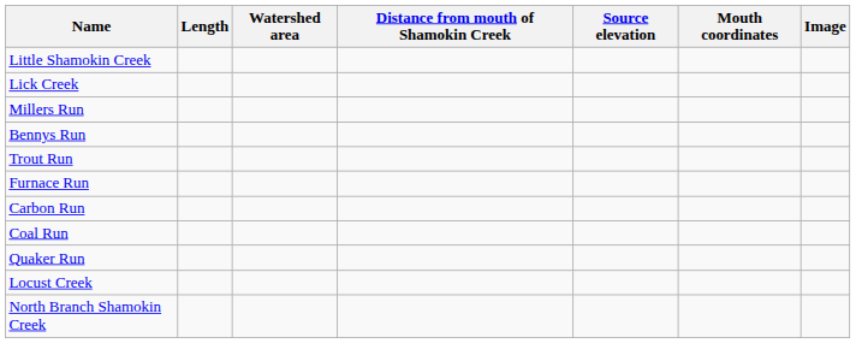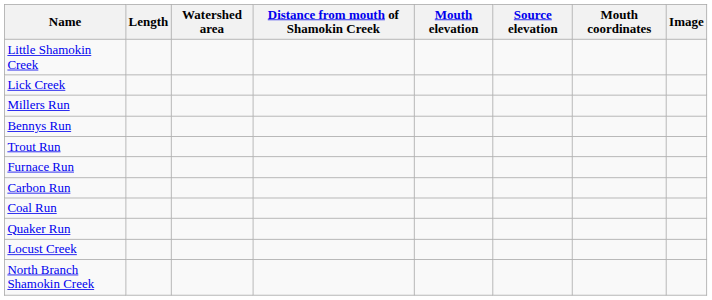 <table class="wikitable sortable">
 <tr>
 <th>Name</th>
 <th>Length</th>
 <th>Watershed area</th>
 <th><a href='#'>Distance from mouth</a> of Shamokin Creek</th>
+<th><a href='#'>Mouth</a> elevation</th>
 <th><a href='#'>Source</a> elevation</th>
 <th class="unsortable">Mouth coordinates</th>
 <th class="unsortable">Image</th>
 </tr>
 <tr>
 <td><a href='#'>Little Shamokin Creek</a></td>
+<td></td>
 <td></td>
 <td></td>
 <td></td>
 <td></td>
 <td></td>
 <td></td>
 </tr>
 <tr>
 <td><a href='#'>Lick Creek</a></td>
 <td></td>
 <td></td>
 <td></td>
 <td></td>
 <td></td>
 <td></td>
+<td></td>
 </tr>
 <tr>
 <td><a href='#'>Millers Run</a></td>
+<td></td>
 <td></td>
 <td></td>
 <td></td>
 <td></td>
 <td></td>
 <td></td>
 </tr>
 <tr>
 <td><a href='#'>Bennys Run</a></td>
 <td></td>
 <td></td>
 <td></td>
 <td></td>
 <td></td>
 <td></td>
+<td></td>
 </tr>
 <tr>
 <td><a href='#'>Trout Run</a></td>
+<td></td>
 <td></td>
 <td></td>
 <td></td>
 <td></td>
 <td></td>
 <td></td>
 </tr>
 <tr>
 <td><a href='#'>Furnace Run</a></td>
 <td></td>
 <td></td>
 <td></td>
 <td></td>
 <td></td>
 <td></td>
+<td></td>
 </tr>
 <tr>
 <td><a href='#'>Carbon Run</a></td>
+<td></td>
 <td></td>
 <td></td>
 <td></td>
 <td></td>
 <td></td>
 <td></td>
 </tr>
 <tr>
 <td><a href='#'>Coal Run</a></td>
 <td></td>
 <td></td>
 <td></td>
 <td></td>
 <td></td>
 <td></td>
+<td></td>
 </tr>
 <tr>
 <td><a href='#'>Quaker Run</a></td>
+<td></td>
 <td></td>
 <td></td>
 <td></td>
 <td></td>
 <td></td>
 <td></td>
 </tr>
 <tr>
 <td><a href='#'>Locust Creek</a></td>
 <td></td>
 <td></td>
 <td></td>
 <td></td>
 <td></td>
 <td></td>
+<td></td>
 </tr>
 <tr>
 <td><a href='#'>North Branch Shamokin Creek</a></td>
 <td></td>
 <td></td>
 <td></td>
 <td></td>
 <td></td>
 <td></td>
+<td></td>
 </tr>
 </table>
